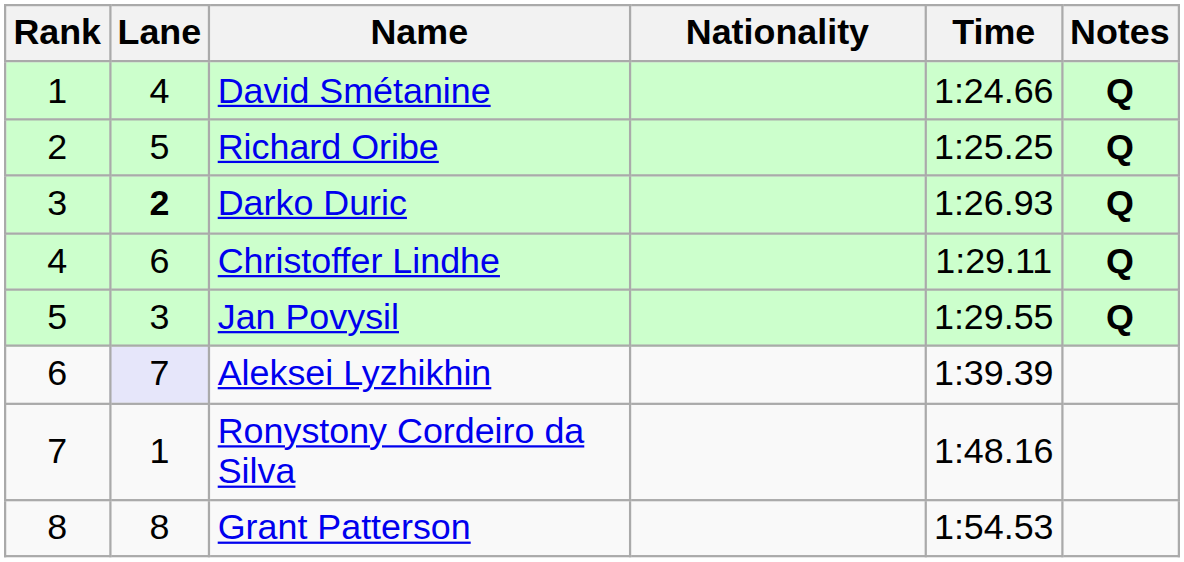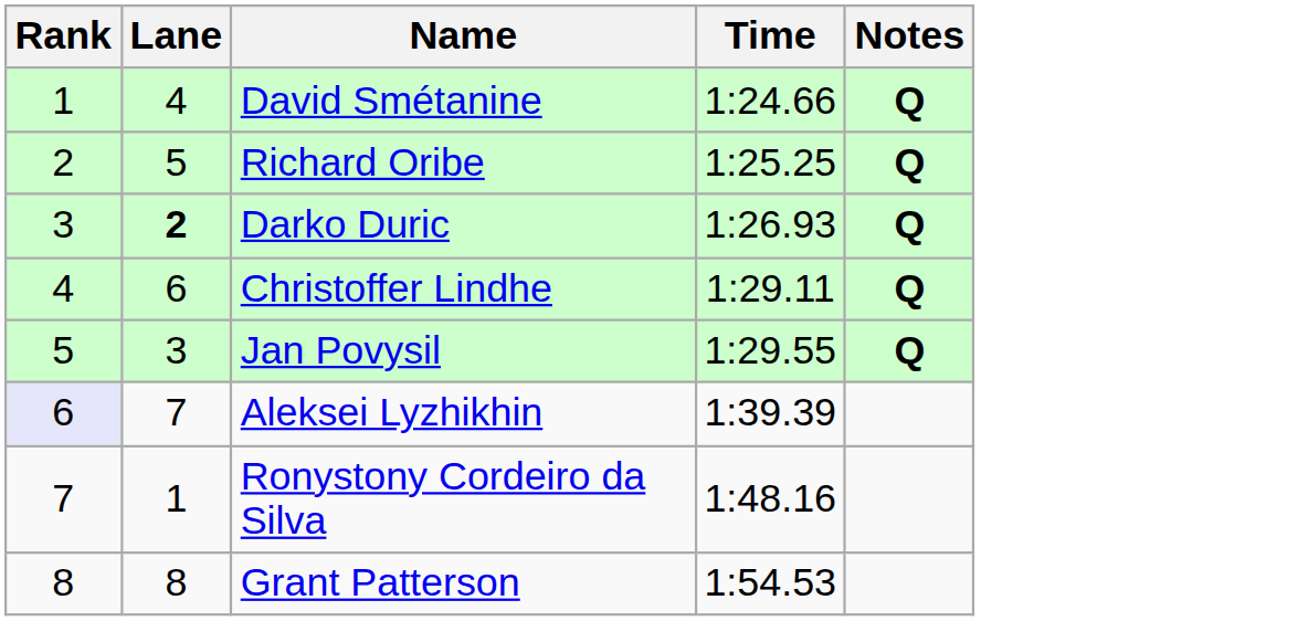 <table class="wikitable sortable" style="text-align:center">
 <tr>
 <th>Rank</th>
 <th>Lane</th>
 <th style="width:180px">Name</th>
-<th style="width:125px">Nationality</th>
 <th>Time</th>
 <th>Notes</th>
 </tr>
 <tr style="background:#cfc;">
 <td>1</td>
 <td>4</td>
 <td style="text-align:left;"><a href='#'>David Smétanine</a></td>
-<td style="text-align:left;"></td>
 <td>1:24.66</td>
 <td><strong>Q</strong></td>
 </tr>
 <tr style="background:#cfc;">
 <td>2</td>
 <td>5</td>
 <td style="text-align:left;"><a href='#'>Richard Oribe</a></td>
-<td style="text-align:left;"></td>
 <td>1:25.25</td>
 <td><strong>Q</strong></td>
 </tr>
 <tr style="background:#cfc;">
 <td>3</td>
 <td><strong>2</strong></td>
 <td style="text-align:left;"><a href='#'>Darko Duric</a></td>
-<td style="text-align:left;"></td>
 <td>1:26.93</td>
 <td><strong>Q</strong></td>
 </tr>
 <tr style="background:#cfc;">
 <td>4</td>
 <td>6</td>
 <td style="text-align:left;"><a href='#'>Christoffer Lindhe</a></td>
-<td style="text-align:left;"></td>
 <td>1:29.11</td>
 <td><strong>Q</strong></td>
 </tr>
 <tr style="background:#cfc;">
 <td>5</td>
 <td>3</td>
 <td style="text-align:left;"><a href='#'>Jan Povysil</a></td>
-<td style="text-align:left;"></td>
 <td>1:29.55</td>
 <td><strong>Q</strong></td>
 </tr>
 <tr>
-<td>6</td>
-<td style="background: lavender;">7</td>
+<td style="background: lavender;">6</td>
+<td>7</td>
 <td style="text-align:left;"><a href='#'>Aleksei Lyzhikhin</a></td>
-<td style="text-align:left;"></td>
 <td>1:39.39</td>
 <td></td>
 </tr>
 <tr>
 <td>7</td>
 <td>1</td>
 <td style="text-align:left;"><a href='#'>Ronystony Cordeiro da Silva</a></td>
-<td style="text-align:left;"></td>
 <td>1:48.16</td>
 <td></td>
 </tr>
 <tr>
 <td>8</td>
 <td>8</td>
 <td style="text-align:left;"><a href='#'>Grant Patterson</a></td>
-<td style="text-align:left;"></td>
 <td>1:54.53</td>
 <td></td>
 </tr>
 </table>
